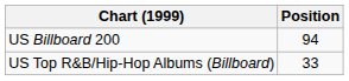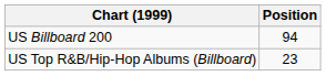 <table class="wikitable sortable">
 <tr>
 <th>Chart (1999)</th>
 <th>Position</th>
 </tr>
 <tr>
 <td>US <em>Billboard</em> 200</td>
 <td align="center">94</td>
 </tr>
 <tr>
 <td>US Top R&B/Hip-Hop Albums (<em>Billboard</em>)</td>
-<td align="center">33</td>
+<td align="center">23</td>
 </tr>
 </table>
